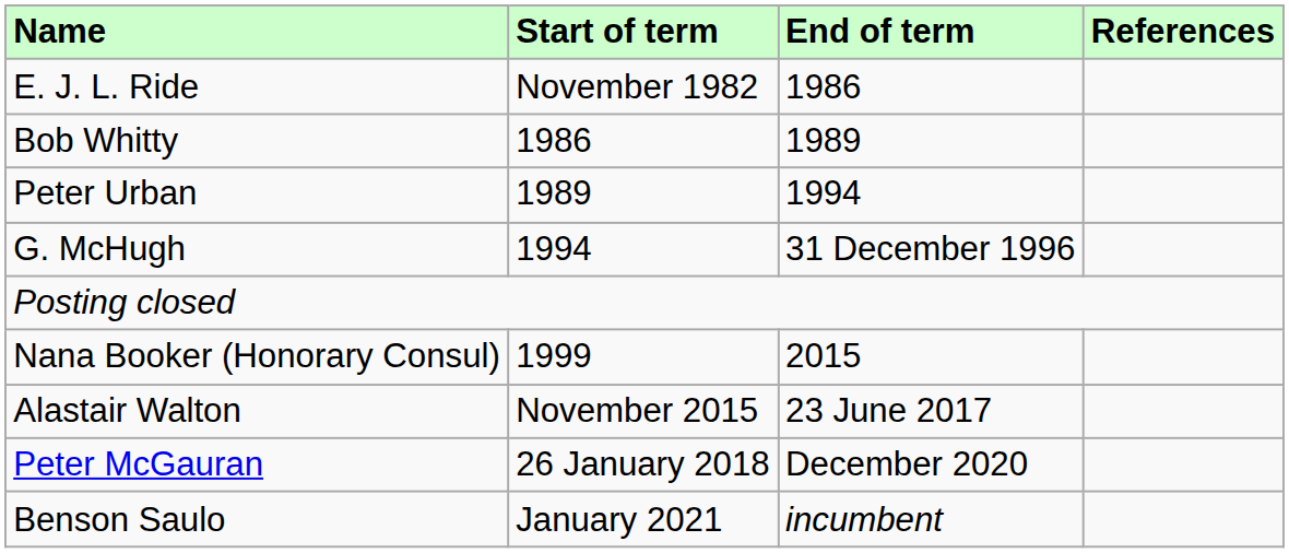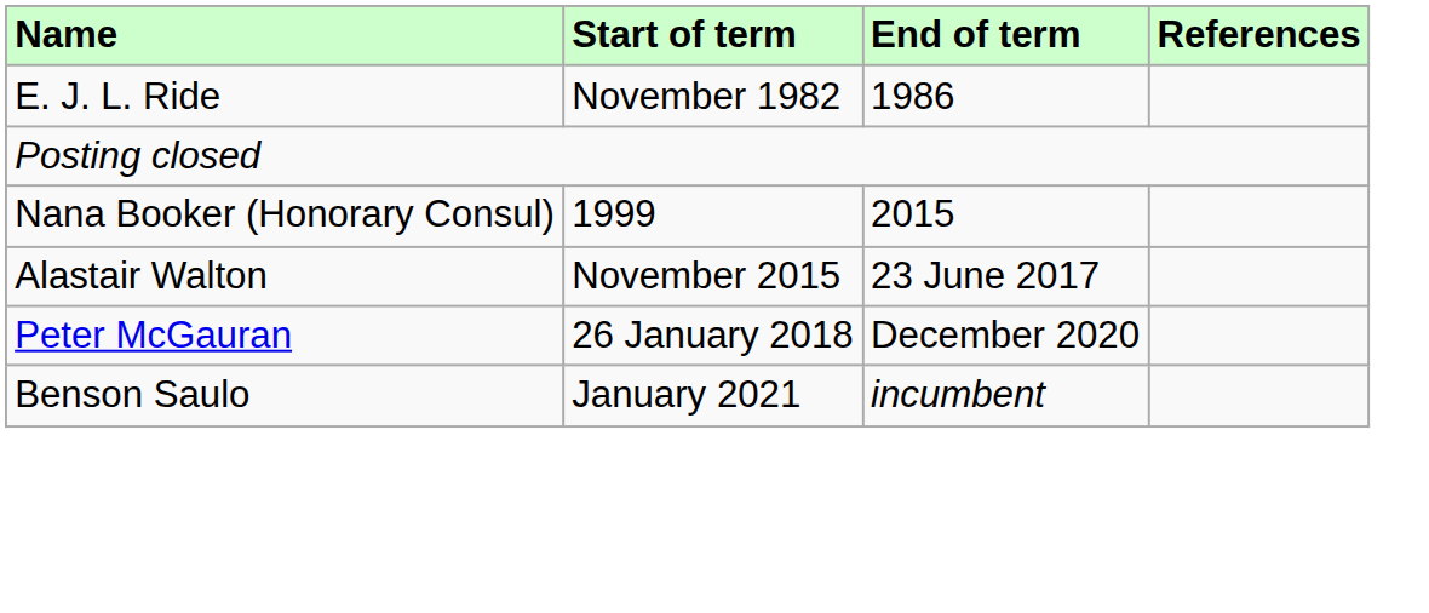 <table border="1" class="wikitable">
 <tr style="background-color:#cfc;">
 <td><strong>Name</strong></td>
 <td><strong>Start of term</strong></td>
 <td><strong>End of term</strong></td>
 <td><strong>References</strong></td>
 </tr>
 <tr>
 <td>E. J. L. Ride</td>
 <td>November 1982</td>
 <td>1986</td>
-<td></td>
-</tr>
-<tr>
-<td>Bob Whitty</td>
-<td>1986</td>
-<td>1989</td>
-<td></td>
-</tr>
-<tr>
-<td>Peter Urban</td>
-<td>1989</td>
-<td>1994</td>
-<td></td>
-</tr>
-<tr>
-<td>G. McHugh</td>
-<td>1994</td>
-<td>31 December 1996</td>
 <td></td>
 </tr>
 <tr>
 <td colspan=4><em>Posting closed</em></td>
 </tr>
 <tr>
 <td>Nana Booker  (Honorary Consul)</td>
 <td>1999</td>
 <td>2015</td>
 <td></td>
 </tr>
 <tr>
 <td>Alastair Walton</td>
 <td>November 2015</td>
 <td>23 June 2017</td>
 <td></td>
 </tr>
 <tr>
 <td><a href='#'>Peter McGauran</a></td>
 <td>26 January 2018</td>
 <td>December 2020</td>
 <td></td>
 </tr>
 <tr>
 <td>Benson Saulo</td>
 <td>January 2021</td>
 <td><em>incumbent</em></td>
 <td></td>
 </tr>
 </table>
